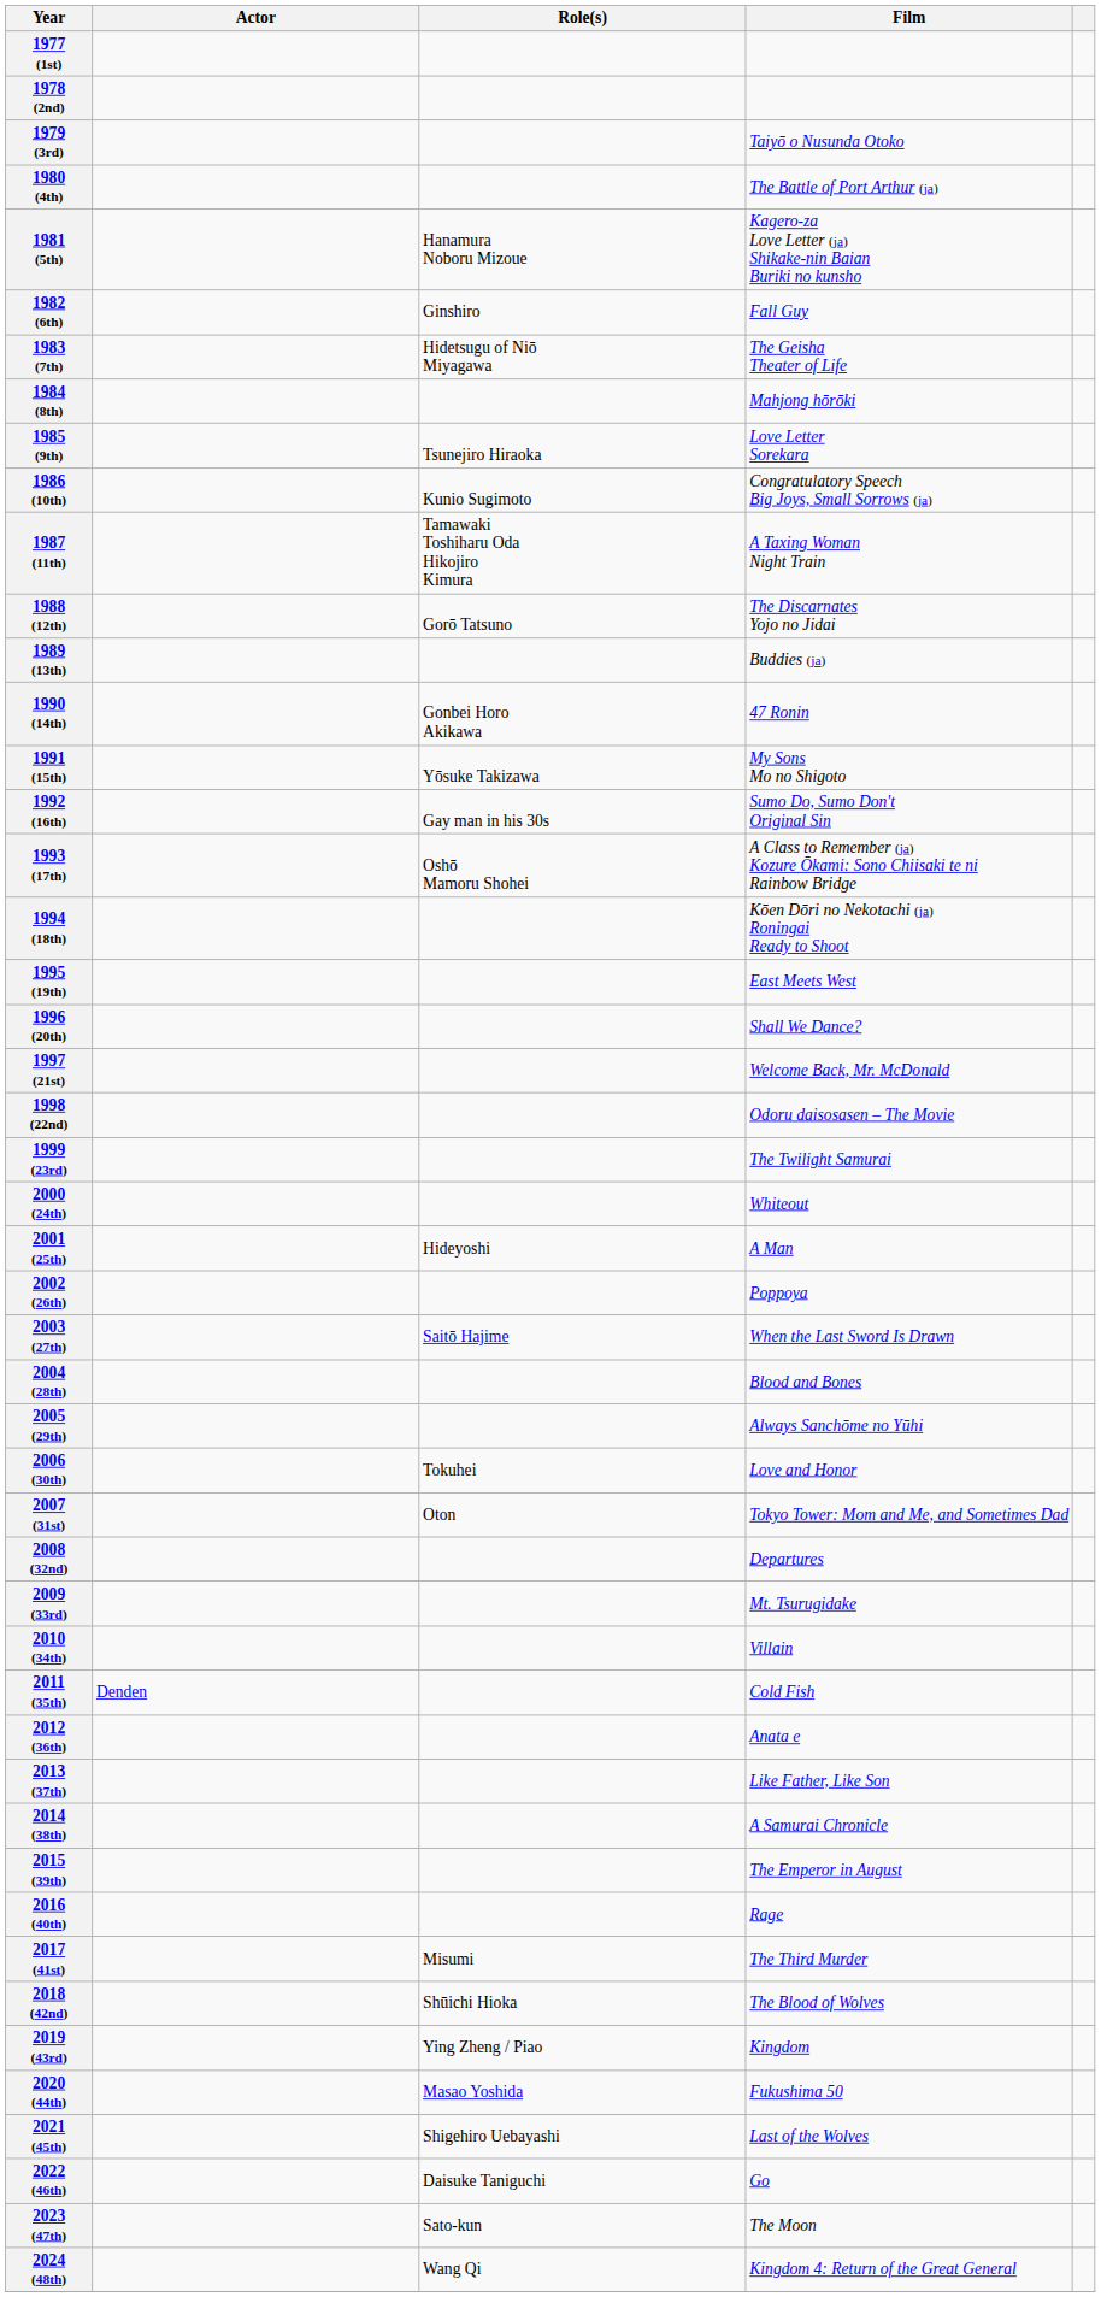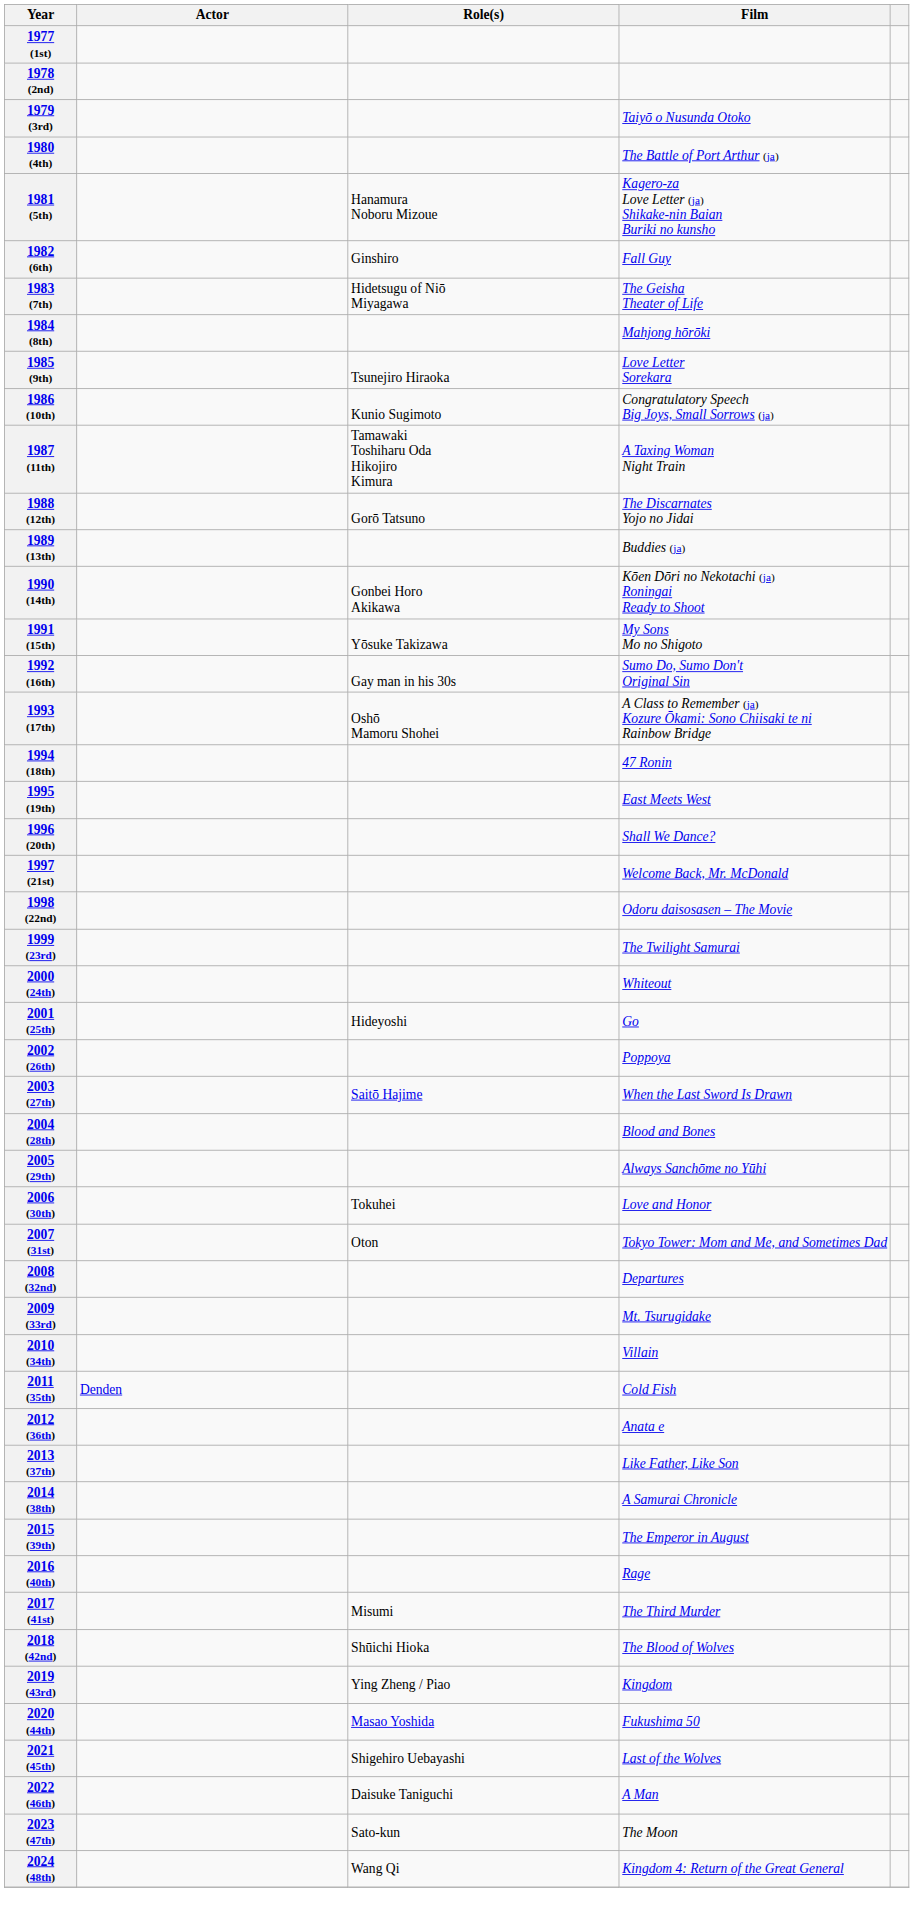 <table class="wikitable sortable" rowspan=2 border="2" cellpadding="4" style="text-align: left">
 <tr>
 <th scope="col" style="width:8%;">Year</th>
 <th scope="col" style="width:30%;">Actor</th>
 <th scope="col" style="width:30%;">Role(s)</th>
 <th scope="col" style="width:30%;">Film</th>
 <th scope="col" style="width:2%;" class="unsortable"></th>
 </tr>
 <tr>
 <th scope="row" style="text-align:center"><a href='#'>1977</a> <br><small>(1st)</small></th>
 <td></td>
 <td></td>
 <td></td>
 <td style="text-align:center"></td>
 </tr>
 <tr>
 <th scope="row" style="text-align:center"><a href='#'>1978</a> <br><small>(2nd)</small></th>
 <td></td>
 <td></td>
 <td></td>
 <td style="text-align:center"></td>
 </tr>
 <tr>
 <th scope="row" style="text-align:center"><a href='#'>1979</a> <br><small>(3rd)</small></th>
 <td></td>
 <td></td>
 <td><em><a href='#'>Taiyō o Nusunda Otoko</a></em></td>
 <td style="text-align:center"></td>
 </tr>
 <tr>
 <th scope="row" style="text-align:center"><a href='#'>1980</a> <br><small>(4th)</small></th>
 <td></td>
 <td></td>
 <td><em><a href='#'>The Battle of Port Arthur</a></em> <small>(<a href='#'>ja</a>)</small></td>
 <td style="text-align:center"></td>
 </tr>
 <tr>
 <th scope="row" style="text-align:center"><a href='#'>1981</a> <br><small>(5th)</small></th>
 <td></td>
 <td>Hanamura<br>Noboru Mizoue</td>
 <td><em><a href='#'>Kagero-za</a></em><br><em>Love Letter</em> <small>(<a href='#'>ja</a>)</small><br><em><a href='#'>Shikake-nin Baian</a></em><br><em><a href='#'>Buriki no kunsho</a></em></td>
 <td style="text-align:center"></td>
 </tr>
 <tr>
 <th scope="row" style="text-align:center"><a href='#'>1982</a> <br><small>(6th)</small></th>
 <td></td>
 <td>Ginshiro</td>
 <td><em><a href='#'>Fall Guy</a></em></td>
 <td style="text-align:center"></td>
 </tr>
 <tr>
 <th scope="row" style="text-align:center"><a href='#'>1983</a> <br><small>(7th)</small></th>
 <td></td>
 <td>Hidetsugu of Niō<br>Miyagawa</td>
 <td><em><a href='#'>The Geisha</a></em><br><em><a href='#'>Theater of Life</a></em></td>
 <td style="text-align:center"></td>
 </tr>
 <tr>
 <th scope="row" style="text-align:center"><a href='#'>1984</a> <br><small>(8th)</small></th>
 <td></td>
 <td></td>
 <td><em><a href='#'>Mahjong hōrōki</a></em></td>
 <td style="text-align:center"></td>
 </tr>
 <tr>
 <th scope="row" style="text-align:center"><a href='#'>1985</a> <br><small>(9th)</small></th>
 <td></td>
 <td><br>Tsunejiro Hiraoka</td>
 <td><em><a href='#'>Love Letter</a></em><br><em><a href='#'>Sorekara</a></em></td>
 <td style="text-align:center"></td>
 </tr>
 <tr>
 <th scope="row" style="text-align:center"><a href='#'>1986</a> <br><small>(10th)</small></th>
 <td></td>
 <td><br>Kunio Sugimoto</td>
 <td><em>Congratulatory Speech</em><br><em><a href='#'>Big Joys, Small Sorrows</a></em> <small>(<a href='#'>ja</a>)</small></td>
 <td style="text-align:center"></td>
 </tr>
 <tr>
 <th scope="row" style="text-align:center"><a href='#'>1987</a> <br><small>(11th)</small></th>
 <td></td>
 <td>Tamawaki<br>Toshiharu Oda<br>Hikojiro<br>Kimura</td>
 <td><em><a href='#'>A Taxing Woman</a></em><br><em>Night Train</em></td>
 <td style="text-align:center"></td>
 </tr>
 <tr>
 <th scope="row" style="text-align:center"><a href='#'>1988</a> <br><small>(12th)</small></th>
 <td></td>
 <td><br>Gorō Tatsuno</td>
 <td><em><a href='#'>The Discarnates</a></em><br><em>Yojo no Jidai</em></td>
 <td style="text-align:center"></td>
 </tr>
 <tr>
 <th scope="row" style="text-align:center"><a href='#'>1989</a> <br><small>(13th)</small></th>
 <td></td>
 <td></td>
 <td><em>Buddies</em> <small>(<a href='#'>ja</a>)</small></td>
 <td style="text-align:center"></td>
 </tr>
 <tr>
 <th scope="row" style="text-align:center"><a href='#'>1990</a> <br><small>(14th)</small></th>
 <td></td>
 <td><br>Gonbei Horo<br>Akikawa</td>
-<td><em><a href='#'>47 Ronin</a></em></td>
+<td><em>Kōen Dōri no Nekotachi</em> <small>(<a href='#'>ja</a>)</small><br><em><a href='#'>Roningai</a></em><br><em><a href='#'>Ready to Shoot</a></em></td>
 <td style="text-align:center"></td>
 </tr>
 <tr>
 <th scope="row" style="text-align:center"><a href='#'>1991</a> <br><small>(15th)</small></th>
 <td></td>
 <td><br>Yōsuke Takizawa</td>
 <td><em><a href='#'>My Sons</a></em><br><em>Mo no Shigoto</em></td>
 <td style="text-align:center"></td>
 </tr>
 <tr>
 <th scope="row" style="text-align:center"><a href='#'>1992</a> <br><small>(16th)</small></th>
 <td></td>
 <td><br>Gay man in his 30s</td>
 <td><em><a href='#'>Sumo Do, Sumo Don't</a></em><br><em><a href='#'>Original Sin</a></em></td>
 <td style="text-align:center"></td>
 </tr>
 <tr>
 <th scope="row" style="text-align:center"><a href='#'>1993</a> <br><small>(17th)</small></th>
 <td></td>
 <td><br>Oshō<br>Mamoru Shohei</td>
 <td><em>A Class to Remember</em> <small>(<a href='#'>ja</a>)</small><br><em><a href='#'>Kozure Ōkami: Sono Chiisaki te ni</a></em><br><em>Rainbow Bridge</em></td>
 <td style="text-align:center"></td>
 </tr>
 <tr>
 <th scope="row" style="text-align:center"><a href='#'>1994</a> <br><small>(18th)</small></th>
 <td></td>
 <td></td>
-<td><em>Kōen Dōri no Nekotachi</em> <small>(<a href='#'>ja</a>)</small><br><em><a href='#'>Roningai</a></em><br><em><a href='#'>Ready to Shoot</a></em></td>
+<td><em><a href='#'>47 Ronin</a></em></td>
 <td style="text-align:center"></td>
 </tr>
 <tr>
 <th scope="row" style="text-align:center"><a href='#'>1995</a> <br><small>(19th)</small></th>
 <td></td>
 <td></td>
 <td><em><a href='#'>East Meets West</a></em></td>
 <td style="text-align:center"></td>
 </tr>
 <tr>
 <th scope="row" style="text-align:center"><a href='#'>1996</a> <br><small>(20th)</small></th>
 <td></td>
 <td></td>
 <td><em><a href='#'>Shall We Dance?</a></em></td>
 <td style="text-align:center"></td>
 </tr>
 <tr>
 <th scope="row" style="text-align:center"><a href='#'>1997</a> <br><small>(21st)</small></th>
 <td></td>
 <td></td>
 <td><em><a href='#'>Welcome Back, Mr. McDonald</a></em></td>
 <td style="text-align:center"></td>
 </tr>
 <tr>
 <th scope="row" style="text-align:center"><a href='#'>1998</a> <br><small>(22nd)</small></th>
 <td></td>
 <td></td>
 <td><em><a href='#'>Odoru daisosasen – The Movie</a></em></td>
 <td style="text-align:center"></td>
 </tr>
 <tr>
 <th scope="row" style="text-align:center"><a href='#'>1999</a> <br><small>(<a href='#'>23rd</a>)</small></th>
 <td></td>
 <td></td>
 <td><em><a href='#'>The Twilight Samurai</a></em></td>
 <td style="text-align:center"></td>
 </tr>
 <tr>
 <th scope="row" style="text-align:center"><a href='#'>2000</a> <br><small>(<a href='#'>24th</a>)</small></th>
 <td></td>
 <td></td>
 <td><em><a href='#'>Whiteout</a></em></td>
 <td style="text-align:center"></td>
 </tr>
 <tr>
 <th scope="row" style="text-align:center"><a href='#'>2001</a> <br><small>(<a href='#'>25th</a>)</small></th>
 <td></td>
 <td>Hideyoshi</td>
-<td><em><a href='#'>A Man</a></em></td>
+<td><em><a href='#'>Go</a></em></td>
 <td style="text-align:center"></td>
 </tr>
 <tr>
 <th scope="row" style="text-align:center"><a href='#'>2002</a> <br><small>(<a href='#'>26th</a>)</small></th>
 <td></td>
 <td></td>
 <td><em><a href='#'>Poppoya</a></em></td>
 <td style="text-align:center"></td>
 </tr>
 <tr>
 <th scope="row" style="text-align:center"><a href='#'>2003</a> <br><small>(<a href='#'>27th</a>)</small></th>
 <td></td>
 <td><a href='#'>Saitō Hajime</a></td>
 <td><em><a href='#'>When the Last Sword Is Drawn</a></em></td>
 <td style="text-align:center"></td>
 </tr>
 <tr>
 <th scope="row" style="text-align:center"><a href='#'>2004</a> <br><small>(<a href='#'>28th</a>)</small></th>
 <td></td>
 <td></td>
 <td><em><a href='#'>Blood and Bones</a></em></td>
 <td style="text-align:center"></td>
 </tr>
 <tr>
 <th scope="row" style="text-align:center"><a href='#'>2005</a> <br><small>(<a href='#'>29th</a>)</small></th>
 <td></td>
 <td></td>
 <td><em><a href='#'>Always Sanchōme no Yūhi</a></em></td>
 <td style="text-align:center"></td>
 </tr>
 <tr>
 <th scope="row" style="text-align:center"><a href='#'>2006</a> <br><small>(<a href='#'>30th</a>)</small></th>
 <td></td>
 <td>Tokuhei</td>
 <td><em><a href='#'>Love and Honor</a></em></td>
 <td style="text-align:center"></td>
 </tr>
 <tr>
 <th scope="row" style="text-align:center"><a href='#'>2007</a> <br><small>(<a href='#'>31st</a>)</small></th>
 <td></td>
 <td>Oton</td>
 <td><em><a href='#'>Tokyo Tower: Mom and Me, and Sometimes Dad</a></em></td>
 <td style="text-align:center"></td>
 </tr>
 <tr>
 <th scope="row" style="text-align:center"><a href='#'>2008</a> <br><small>(<a href='#'>32nd</a>)</small></th>
 <td></td>
 <td></td>
 <td><em><a href='#'>Departures</a></em></td>
 <td style="text-align:center"></td>
 </tr>
 <tr>
 <th scope="row" style="text-align:center"><a href='#'>2009</a> <br><small>(<a href='#'>33rd</a>)</small></th>
 <td></td>
 <td></td>
 <td><em><a href='#'>Mt. Tsurugidake</a></em></td>
 <td style="text-align:center"></td>
 </tr>
 <tr>
 <th scope="row" style="text-align:center"><a href='#'>2010</a> <br><small>(<a href='#'>34th</a>)</small></th>
 <td></td>
 <td></td>
 <td><em><a href='#'>Villain</a></em></td>
 <td style="text-align:center"></td>
 </tr>
 <tr>
 <th scope="row" style="text-align:center"><a href='#'>2011</a> <br><small>(<a href='#'>35th</a>)</small></th>
 <td><a href='#'>Denden</a></td>
 <td></td>
 <td><em><a href='#'>Cold Fish</a></em></td>
 <td style="text-align:center"></td>
 </tr>
 <tr>
 <th scope="row" style="text-align:center"><a href='#'>2012</a> <br><small>(<a href='#'>36th</a>)</small></th>
 <td></td>
 <td></td>
 <td><em><a href='#'>Anata e</a></em></td>
 <td style="text-align:center"></td>
 </tr>
 <tr>
 <th scope="row" style="text-align:center"><a href='#'>2013</a> <br><small>(<a href='#'>37th</a>)</small></th>
 <td></td>
 <td></td>
 <td><em><a href='#'>Like Father, Like Son</a></em></td>
 <td style="text-align:center"></td>
 </tr>
 <tr>
 <th scope="row" style="text-align:center"><a href='#'>2014</a> <br><small>(<a href='#'>38th</a>)</small></th>
 <td></td>
 <td></td>
 <td><em><a href='#'>A Samurai Chronicle</a></em></td>
 <td style="text-align:center"></td>
 </tr>
 <tr>
 <th scope="row" style="text-align:center"><a href='#'>2015</a> <br><small>(<a href='#'>39th</a>)</small></th>
 <td></td>
 <td></td>
 <td><em><a href='#'>The Emperor in August</a></em></td>
 <td style="text-align:center"></td>
 </tr>
 <tr>
 <th scope="row" style="text-align:center"><a href='#'>2016</a> <br><small>(<a href='#'>40th</a>)</small></th>
 <td></td>
 <td></td>
 <td><em><a href='#'>Rage</a></em></td>
 <td style="text-align:center"></td>
 </tr>
 <tr>
 <th scope="row" style="text-align:center"><a href='#'>2017</a> <br><small>(<a href='#'>41st</a>)</small></th>
 <td></td>
 <td>Misumi</td>
 <td><em><a href='#'>The Third Murder</a></em></td>
 <td style="text-align:center"></td>
 </tr>
 <tr>
 <th scope="row" style="text-align:center"><a href='#'>2018</a> <br><small>(<a href='#'>42nd</a>)</small></th>
 <td></td>
 <td>Shūichi Hioka</td>
 <td><em><a href='#'>The Blood of Wolves</a></em></td>
 <td style="text-align:center"></td>
 </tr>
 <tr>
 <th scope="row" style="text-align:center"><a href='#'>2019</a> <br><small>(<a href='#'>43rd</a>)</small></th>
 <td></td>
 <td>Ying Zheng / Piao</td>
 <td><em><a href='#'>Kingdom</a></em></td>
 <td style="text-align:center"></td>
 </tr>
 <tr>
 <th scope="row" style="text-align:center"><a href='#'>2020</a> <br><small>(<a href='#'>44th</a>)</small></th>
 <td></td>
 <td><a href='#'>Masao Yoshida</a></td>
 <td><em><a href='#'>Fukushima 50</a></em></td>
 <td style="text-align:center"></td>
 </tr>
 <tr>
 <th scope="row" style="text-align:center"><a href='#'>2021</a> <br><small>(<a href='#'>45th</a>)</small></th>
 <td></td>
 <td>Shigehiro Uebayashi</td>
 <td><em><a href='#'>Last of the Wolves</a></em></td>
 <td style="text-align:center"></td>
 </tr>
 <tr>
 <th scope="row" style="text-align:center"><a href='#'>2022</a> <br><small>(<a href='#'>46th</a>)</small></th>
 <td></td>
 <td>Daisuke Taniguchi</td>
-<td><em><a href='#'>Go</a></em></td>
+<td><em><a href='#'>A Man</a></em></td>
 <td style="text-align:center"></td>
 </tr>
 <tr>
 <th scope="row" style="text-align:center"><a href='#'>2023</a> <br><small>(<a href='#'>47th</a>)</small></th>
 <td></td>
 <td>Sato-kun</td>
 <td><em>The Moon</em></td>
 <td style="text-align:center"></td>
 </tr>
 <tr>
 <th scope="row" style="text-align:center"><a href='#'>2024</a> <br><small>(<a href='#'>48th</a>)</small></th>
 <td></td>
 <td>Wang Qi</td>
 <td><em><a href='#'>Kingdom 4: Return of the Great General</a></em></td>
 <td style="text-align:center"></td>
 </tr>
 <tr>
 </tr>
 </table>
